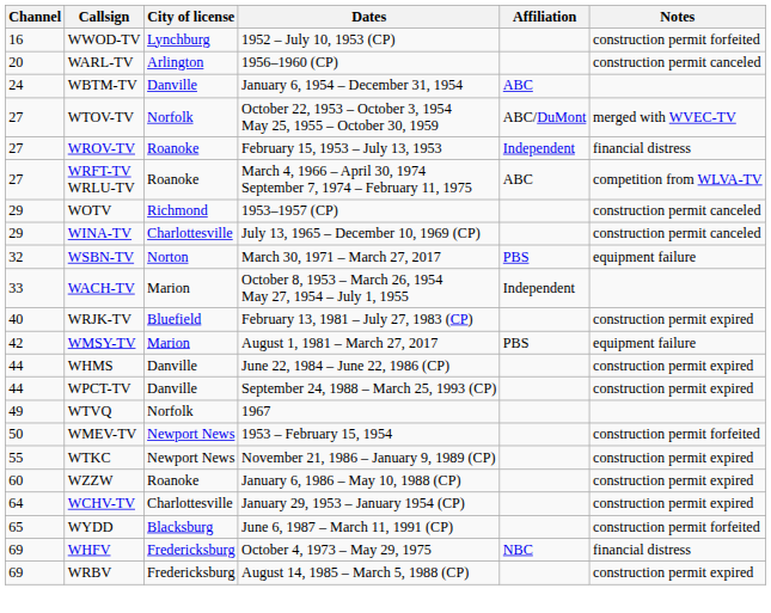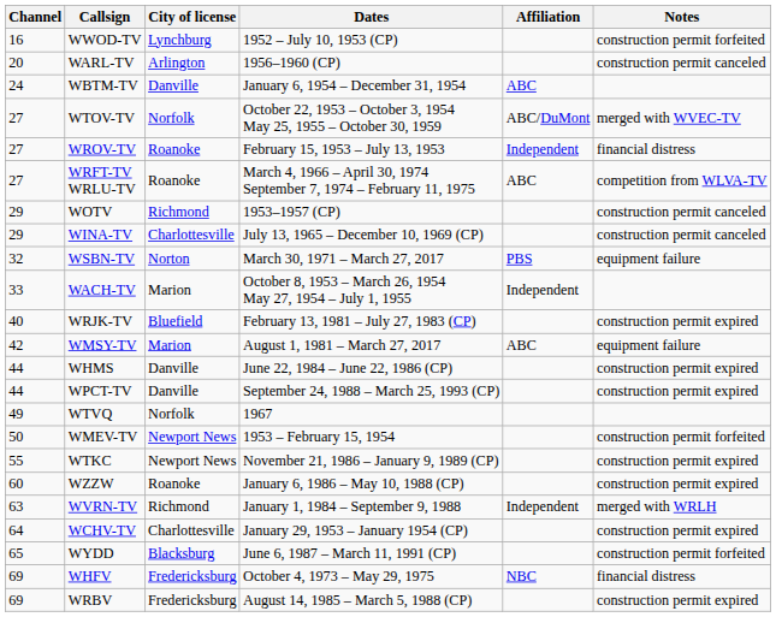 <table class="wikitable">
 <tr>
 <th>Channel</th>
 <th>Callsign</th>
 <th>City of license</th>
 <th>Dates</th>
 <th>Affiliation</th>
 <th>Notes</th>
 </tr>
 <tr>
 <td>16</td>
 <td>WWOD-TV</td>
 <td><a href='#'>Lynchburg</a></td>
 <td>1952 – July 10, 1953 (CP)</td>
 <td></td>
 <td>construction permit forfeited</td>
 </tr>
 <tr>
 <td>20</td>
 <td>WARL-TV</td>
 <td><a href='#'>Arlington</a></td>
 <td>1956–1960 (CP)</td>
 <td></td>
 <td>construction permit canceled</td>
 </tr>
 <tr>
 <td>24</td>
 <td>WBTM-TV</td>
 <td><a href='#'>Danville</a></td>
 <td>January 6, 1954 – December 31, 1954</td>
 <td><a href='#'>ABC</a></td>
 <td></td>
 </tr>
 <tr>
 <td>27</td>
 <td>WTOV-TV</td>
 <td><a href='#'>Norfolk</a></td>
 <td>October 22, 1953 – October 3, 1954<br>May 25, 1955 – October 30, 1959</td>
 <td>ABC/<a href='#'>DuMont</a></td>
 <td>merged with <a href='#'>WVEC-TV</a></td>
 </tr>
 <tr>
 <td>27</td>
 <td><a href='#'>WROV-TV</a></td>
 <td><a href='#'>Roanoke</a></td>
 <td>February 15, 1953 – July 13, 1953</td>
 <td><a href='#'>Independent</a></td>
 <td>financial distress</td>
 </tr>
 <tr>
 <td>27</td>
 <td><a href='#'>WRFT-TV</a><br>WRLU-TV</td>
 <td>Roanoke</td>
 <td>March 4, 1966 – April 30, 1974<br>September 7, 1974 – February 11, 1975</td>
 <td>ABC</td>
 <td>competition from <a href='#'>WLVA-TV</a></td>
 </tr>
 <tr>
 <td>29</td>
 <td>WOTV</td>
 <td><a href='#'>Richmond</a></td>
 <td>1953–1957 (CP)</td>
 <td></td>
 <td>construction permit canceled</td>
 </tr>
 <tr>
 <td>29</td>
 <td><a href='#'>WINA-TV</a></td>
 <td><a href='#'>Charlottesville</a></td>
 <td>July 13, 1965 – December 10, 1969 (CP)</td>
 <td></td>
 <td>construction permit canceled</td>
 </tr>
 <tr>
 <td>32</td>
 <td><a href='#'>WSBN-TV</a></td>
 <td><a href='#'>Norton</a></td>
 <td>March 30, 1971 – March 27, 2017</td>
 <td><a href='#'>PBS</a></td>
 <td>equipment failure</td>
 </tr>
 <tr>
 <td>33</td>
 <td><a href='#'>WACH-TV</a></td>
 <td>Marion</td>
 <td>October 8, 1953 – March 26, 1954<br>May 27, 1954 – July 1, 1955</td>
 <td>Independent</td>
 <td></td>
 </tr>
 <tr>
 <td>40</td>
 <td>WRJK-TV</td>
 <td><a href='#'>Bluefield</a></td>
 <td>February 13, 1981 – July 27, 1983 (<a href='#'>CP</a>)</td>
 <td></td>
 <td>construction permit expired</td>
 </tr>
 <tr>
 <td>42</td>
 <td><a href='#'>WMSY-TV</a></td>
 <td><a href='#'>Marion</a></td>
 <td>August 1, 1981 – March 27, 2017</td>
-<td>PBS</td>
+<td>ABC</td>
 <td>equipment failure</td>
 </tr>
 <tr>
 <td>44</td>
 <td>WHMS</td>
 <td>Danville</td>
 <td>June 22, 1984 – June 22, 1986 (CP)</td>
 <td></td>
 <td>construction permit expired</td>
 </tr>
 <tr>
 <td>44</td>
 <td>WPCT-TV</td>
 <td>Danville</td>
 <td>September 24, 1988 – March 25, 1993 (CP)</td>
 <td></td>
 <td>construction permit expired</td>
 </tr>
 <tr>
 <td>49</td>
 <td>WTVQ</td>
 <td>Norfolk</td>
 <td>1967</td>
 <td></td>
 <td></td>
 </tr>
 <tr>
 <td>50</td>
 <td>WMEV-TV</td>
 <td><a href='#'>Newport News</a></td>
 <td>1953 – February 15, 1954</td>
 <td></td>
 <td>construction permit forfeited</td>
 </tr>
 <tr>
 <td>55</td>
 <td>WTKC</td>
 <td>Newport News</td>
 <td>November 21, 1986 – January 9, 1989 (CP)</td>
 <td></td>
 <td>construction permit expired</td>
 </tr>
 <tr>
 <td>60</td>
 <td>WZZW</td>
 <td>Roanoke</td>
 <td>January 6, 1986 – May 10, 1988 (CP)</td>
 <td></td>
 <td>construction permit expired</td>
 </tr>
 <tr>
+<td>63</td>
+<td><a href='#'>WVRN-TV</a></td>
+<td>Richmond</td>
+<td>January 1, 1984 – September 9, 1988</td>
+<td>Independent</td>
+<td>merged with <a href='#'>WRLH</a></td>
+</tr>
+<tr>
 <td>64</td>
 <td><a href='#'>WCHV-TV</a></td>
 <td>Charlottesville</td>
 <td>January 29, 1953 – January 1954 (CP)</td>
 <td></td>
 <td>construction permit expired</td>
 </tr>
 <tr>
 <td>65</td>
 <td>WYDD</td>
 <td><a href='#'>Blacksburg</a></td>
 <td>June 6, 1987 – March 11, 1991 (CP)</td>
 <td></td>
 <td>construction permit forfeited</td>
 </tr>
 <tr>
 <td>69</td>
 <td><a href='#'>WHFV</a></td>
 <td><a href='#'>Fredericksburg</a></td>
 <td>October 4, 1973 – May 29, 1975</td>
 <td><a href='#'>NBC</a></td>
 <td>financial distress</td>
 </tr>
 <tr>
 <td>69</td>
 <td>WRBV</td>
 <td>Fredericksburg</td>
 <td>August 14, 1985 – March 5, 1988 (CP)</td>
 <td></td>
 <td>construction permit expired</td>
 </tr>
 </table>
